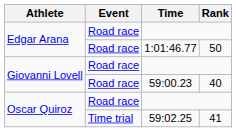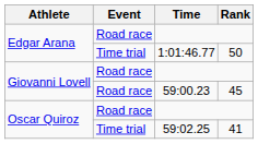 <table class=wikitable style="font-size:90%;">
 <tr>
 <th>Athlete</th>
 <th>Event</th>
 <th>Time</th>
 <th>Rank</th>
 </tr>
 <tr align=center>
 <td align=left rowspan=2><a href='#'>Edgar Arana</a></td>
 <td align=left><a href='#'>Road race</a></td>
 <td colspan=2></td>
 </tr>
 <tr align=center>
-<td align=left><a href='#'>Road race</a></td>
+<td align=left><a href='#'>Time trial</a></td>
 <td>1:01:46.77</td>
 <td>50</td>
 </tr>
 <tr align=center>
 <td align=left rowspan=2><a href='#'>Giovanni Lovell</a></td>
 <td align=left><a href='#'>Road race</a></td>
 <td colspan=2></td>
 </tr>
 <tr align=center>
 <td align=left><a href='#'>Road race</a></td>
 <td>59:00.23</td>
-<td>40</td>
+<td>45</td>
 </tr>
 <tr align=center>
 <td align=left rowspan=2><a href='#'>Oscar Quiroz</a></td>
 <td align=left><a href='#'>Road race</a></td>
 <td colspan=2></td>
 </tr>
 <tr align=center>
 <td align=left><a href='#'>Time trial</a></td>
 <td>59:02.25</td>
 <td>41</td>
 </tr>
 </table>
